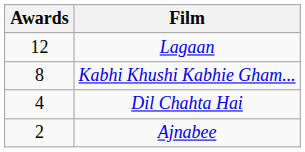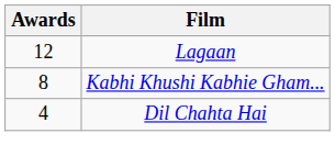 <table class="wikitable plainrowheaders" style="text-align:center;">
 <tr>
 <th scope="col" style="width:55px;">Awards</th>
 <th scope="col" style="text-align:center;">Film</th>
 </tr>
 <tr>
 <td scope="row" style="text-align:center">12</td>
 <td><em><a href='#'>Lagaan</a></em></td>
 </tr>
 <tr>
 <td scope="row" style="text-align:center">8</td>
 <td><em><a href='#'>Kabhi Khushi Kabhie Gham...</a></em></td>
 </tr>
 <tr>
 <td>4</td>
 <td><em><a href='#'>Dil Chahta Hai</a></em></td>
 </tr>
-<tr>
-<td scope="row" style="text-align:center;">2</td>
-<td><a href='#'><em>Ajnabee</em></a></td>
-</tr>
 </table>
